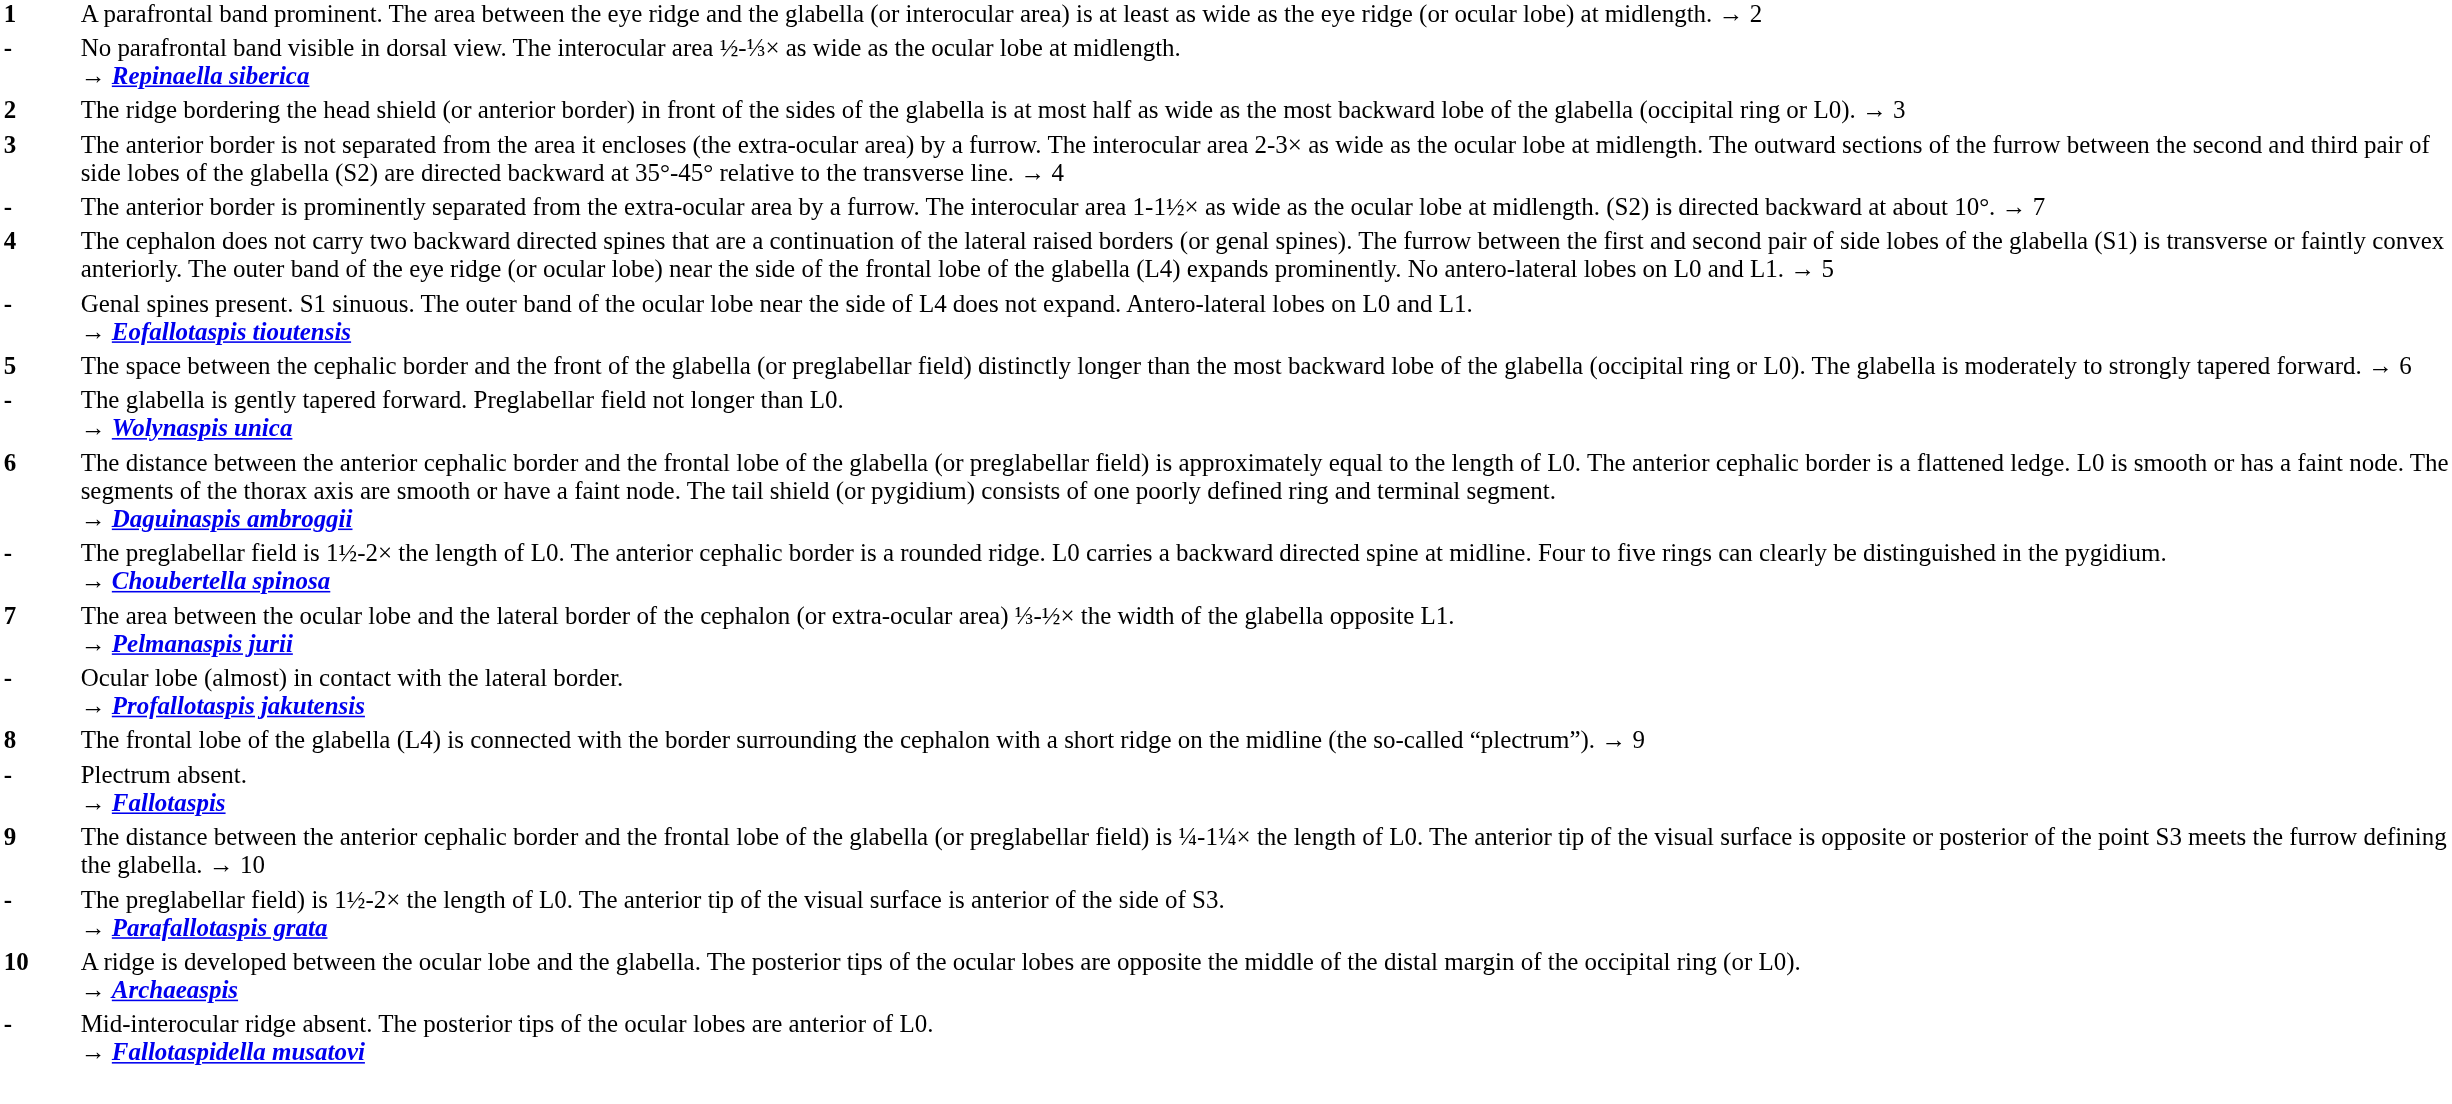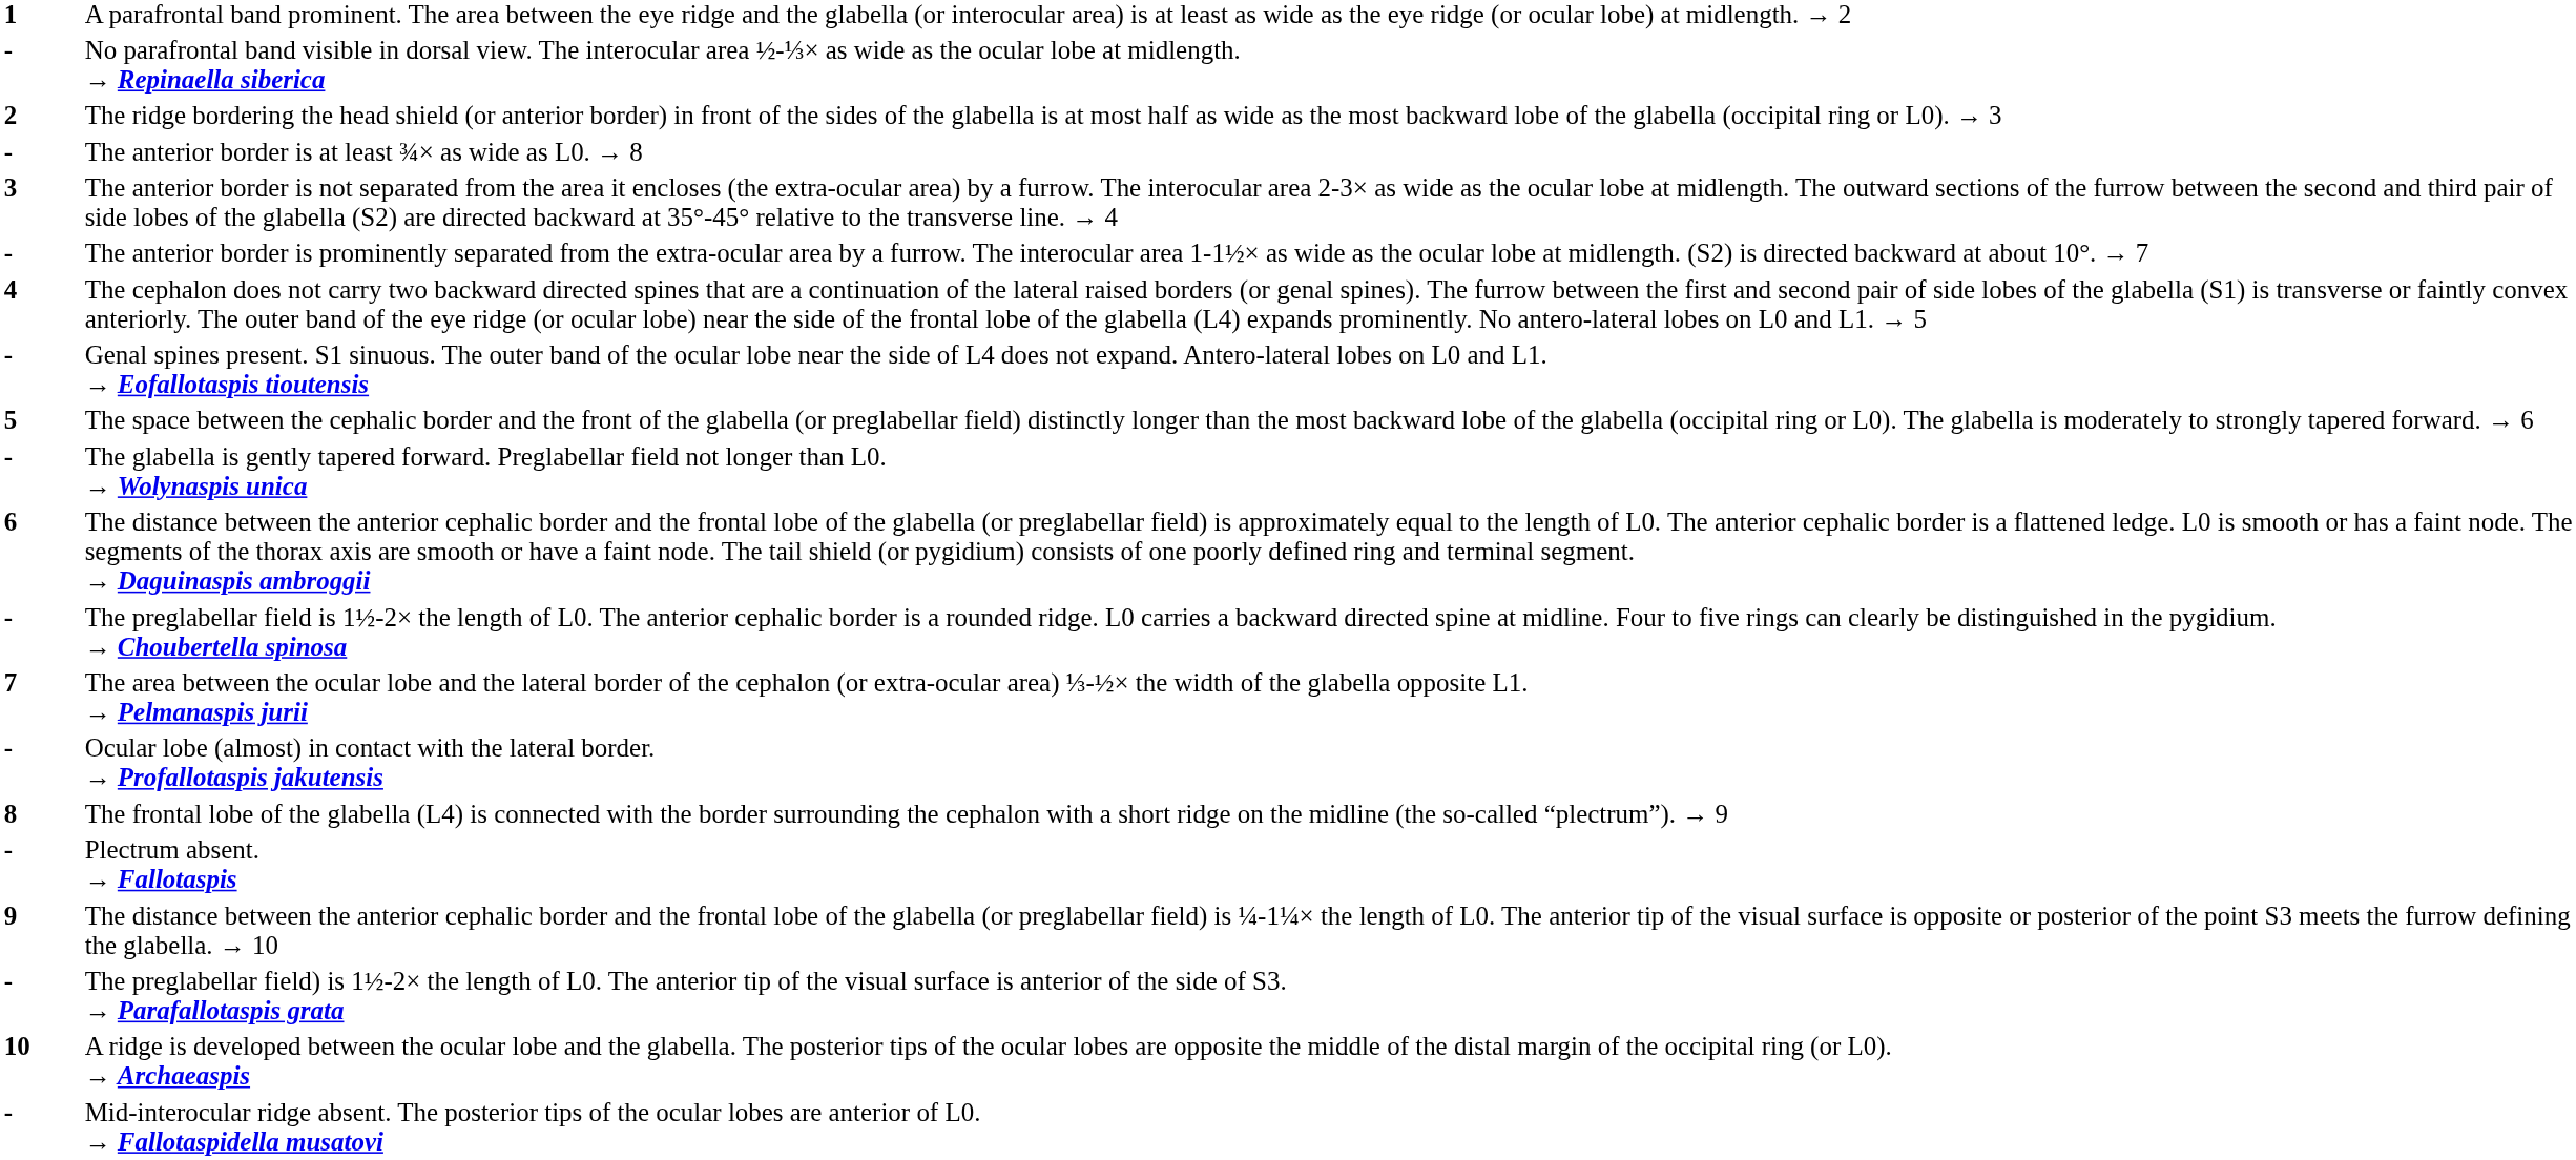 <table>
 <tr valign="top"  align="left">
 <th scope="row" width="3%"><strong>1</strong></th>
 <td width="97%">A parafrontal band prominent. The area between the eye ridge and the glabella (or interocular area) is at least as wide as the eye ridge (or ocular lobe) at midlength. → 2</td>
 </tr>
 <tr valign="top" align="left">
 <th scope="row" width="3%"><strong>-</strong></th>
 <td width="97%">No parafrontal band visible in dorsal view. The interocular area ½-⅓× as wide as the ocular lobe at midlength.<br> → <strong><em><a href='#'>Repinaella siberica</a></em></strong></td>
 </tr>
 <tr valign="top"  align="left">
 <th scope="row" width="3%"><strong>2</strong></th>
 <td width="97%">The ridge bordering the head shield (or anterior border) in front of the sides of the glabella is at most half as wide as the most backward lobe of the glabella (occipital ring or L0). → 3</td>
+</tr>
+<tr valign="top" align="left">
+<th scope="row" width="3%"><strong>-</strong></th>
+<td width="97%">The anterior border is at least ¾× as wide as L0. → 8</td>
 </tr>
 <tr valign="top"  align="left">
 <th scope="row" width="3%"><strong>3</strong></th>
 <td width="97%">The anterior border is not separated from the area it encloses (the extra-ocular area) by a furrow. The interocular area 2-3× as wide as the ocular lobe at midlength. The outward sections of the furrow between the second and third pair of side lobes of the glabella (S2) are directed backward at 35°-45° relative to the transverse line. → 4</td>
 </tr>
 <tr valign="top" align="left">
 <th scope="row" width="3%"><strong>-</strong></th>
 <td width="97%">The anterior border is prominently separated from the extra-ocular area by a furrow. The interocular area 1-1½× as wide as the ocular lobe at midlength. (S2) is directed backward at about 10°. → 7</td>
 </tr>
 <tr valign="top"  align="left">
 <th scope="row" width="3%"><strong>4</strong></th>
 <td width="97%">The cephalon does not carry two backward directed spines that are a continuation of the lateral raised borders (or genal spines). The furrow between the first and second pair of side lobes of the glabella (S1) is transverse or faintly convex anteriorly. The outer band of the eye ridge (or ocular lobe) near the side of the frontal lobe of the glabella (L4) expands prominently. No antero-lateral lobes on L0 and L1. → 5</td>
 </tr>
 <tr valign="top" align="left">
 <th scope="row" width="3%"><strong>-</strong></th>
 <td width="97%">Genal spines present. S1 sinuous. The outer band of the ocular lobe near the side of L4 does not expand. Antero-lateral lobes on L0 and L1. <br> → <strong><em><a href='#'>Eofallotaspis tioutensis</a></em></strong></td>
 </tr>
 <tr valign="top"  align="left">
 <th scope="row" width="3%"><strong>5</strong></th>
 <td width="97%">The space between the cephalic border and the front of the glabella (or preglabellar field) distinctly longer than the most backward lobe of the glabella (occipital ring or L0). The glabella is moderately to strongly tapered forward. → 6</td>
 </tr>
 <tr valign="top" align="left">
 <th scope="row" width="3%"><strong>-</strong></th>
 <td width="97%">The glabella is gently tapered forward. Preglabellar field not longer than L0.<br> → <strong><em><a href='#'>Wolynaspis unica</a></em></strong></td>
 </tr>
 <tr valign="top"  align="left">
 <th scope="row" width="3%"><strong>6</strong></th>
 <td width="97%">The distance between the anterior cephalic border and the frontal lobe of the glabella (or preglabellar field) is approximately equal to the length of L0. The anterior cephalic border is a flattened ledge. L0 is smooth or has a faint node. The segments of the thorax axis are smooth or have a faint node. The tail shield (or pygidium) consists of one poorly defined ring and terminal segment.<br> → <strong><em><a href='#'>Daguinaspis ambroggii</a></em></strong></td>
 </tr>
 <tr valign="top" align="left">
 <th scope="row" width="3%"><strong>-</strong></th>
 <td width="97%">The preglabellar field is 1½-2× the length of L0. The anterior cephalic border is a rounded ridge. L0 carries a backward directed spine at midline.  Four to five rings can clearly be distinguished in the pygidium.<br> → <strong><em><a href='#'>Choubertella spinosa</a></em></strong></td>
 </tr>
 <tr valign="top"  align="left">
 <th scope="row" width="3%"><strong>7</strong></th>
 <td width="97%">The area between the ocular lobe and the lateral border of the cephalon (or extra-ocular area) ⅓-½× the width of the glabella opposite L1.<br> → <strong><em><a href='#'>Pelmanaspis jurii</a></em></strong></td>
 </tr>
 <tr valign="top" align="left">
 <th scope="row" width="3%"><strong>-</strong></th>
 <td width="97%">Ocular lobe (almost) in contact with the lateral border.<br> → <strong><em><a href='#'>Profallotaspis jakutensis</a></em></strong></td>
 </tr>
 <tr valign="top"  align="left">
 <th scope="row" width="3%"><strong>8</strong></th>
 <td width="97%">The frontal lobe of the glabella (L4) is connected with the border surrounding the cephalon with a short ridge on the midline (the so-called “plectrum”). → 9</td>
 </tr>
 <tr valign="top" align="left">
 <th scope="row" width="3%"><strong>-</strong></th>
 <td width="97%">Plectrum absent.<br> → <strong><em><a href='#'>Fallotaspis</a></em></strong></td>
 </tr>
 <tr valign="top"  align="left">
 <th scope="row" width="3%"><strong>9</strong></th>
 <td width="97%">The distance between the anterior cephalic border and the frontal lobe of the glabella (or preglabellar field) is ¼-1¼× the length of L0. The anterior tip of the visual surface is opposite or posterior of the point S3 meets the furrow defining the glabella. → 10</td>
 </tr>
 <tr valign="top" align="left">
 <th scope="row" width="3%"><strong>-</strong></th>
 <td width="97%">The preglabellar field) is 1½-2× the length of L0. The anterior tip of the visual surface is anterior of the side of S3.<br> → <strong><em><a href='#'>Parafallotaspis grata</a></em></strong></td>
 </tr>
 <tr valign="top"  align="left">
 <th scope="row" width="3%"><strong>10</strong></th>
 <td width="97%">A ridge is developed between the ocular lobe and the glabella. The posterior tips of the ocular lobes are opposite the middle of the distal margin of the occipital ring (or L0).<br> → <strong><em><a href='#'>Archaeaspis</a></em></strong></td>
 </tr>
 <tr valign="top" align="left">
 <th scope="row" width="3%"><strong>-</strong></th>
 <td width="97%">Mid-interocular ridge absent. The posterior tips of the ocular lobes are anterior of L0.<br> → <strong><em><a href='#'>Fallotaspidella musatovi</a></em></strong></td>
 </tr>
 </table>
